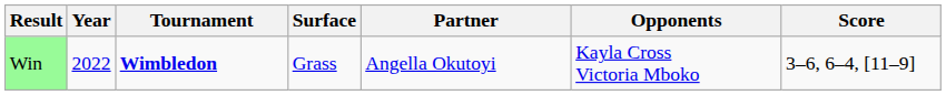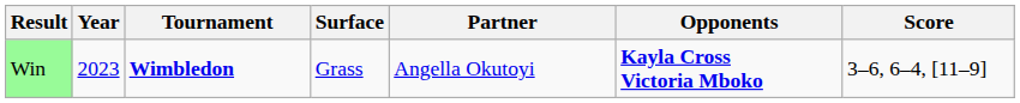 <table class="wikitable" style=font-size:97%>
 <tr>
 <th>Result</th>
 <th>Year</th>
 <th width=130>Tournament</th>
 <th>Surface</th>
 <th width=160>Partner</th>
 <th width=160>Opponents</th>
 <th width=120>Score</th>
 </tr>
 <tr>
 <td style="background:#98fb98;">Win</td>
-<td><a href='#'>2022</a></td>
+<td><a href='#'>2023</a></td>
 <td><strong> <a href='#'>Wimbledon</a></strong></td>
 <td><a href='#'>Grass</a></td>
 <td> <a href='#'>Angella Okutoyi</a></td>
-<td> <a href='#'>Kayla Cross</a><br> <a href='#'>Victoria Mboko</a></td>
+<td><strong> <a href='#'>Kayla Cross</a><br> <a href='#'>Victoria Mboko</a></strong></td>
 <td>3–6, 6–4, [11–9]</td>
 </tr>
 </table>
